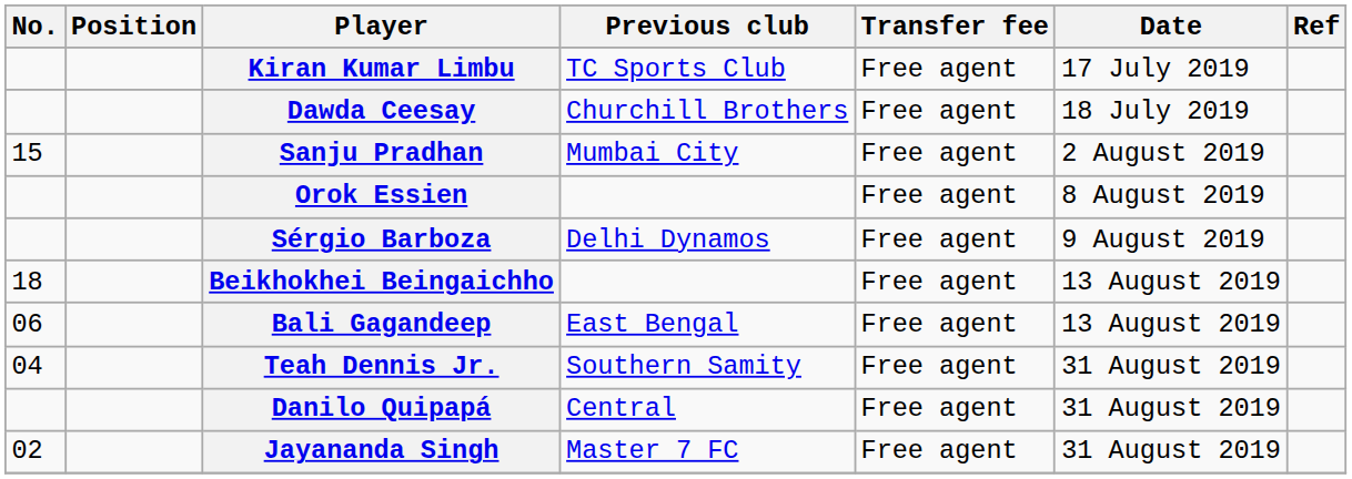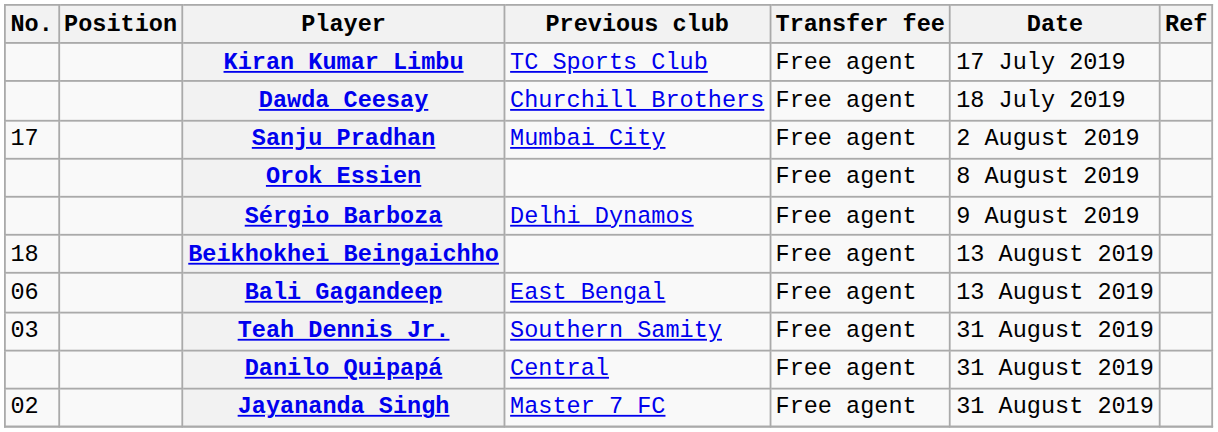 <table class="wikitable plainrowheaders" style="text-align:center; text-align:left">
 <tr>
 <th>No.</th>
 <th scope="col">Position</th>
 <th scope="col">Player</th>
 <th scope="col">Previous club</th>
 <th scope="col">Transfer fee</th>
 <th scope="col">Date</th>
 <th scope="col">Ref</th>
 </tr>
 <tr>
 <td></td>
 <td></td>
 <th scope="row"><a href='#'>Kiran Kumar Limbu</a></th>
 <td> <a href='#'>TC Sports Club</a></td>
 <td>Free agent</td>
 <td>17 July 2019</td>
 <td></td>
 </tr>
 <tr>
 <td></td>
 <td></td>
 <th scope="row"><a href='#'>Dawda Ceesay</a></th>
 <td> <a href='#'>Churchill Brothers</a></td>
 <td>Free agent</td>
 <td>18 July 2019</td>
 <td></td>
 </tr>
 <tr>
-<td>15</td>
+<td>17</td>
 <td></td>
 <th scope="row"><a href='#'>Sanju Pradhan</a></th>
 <td> <a href='#'>Mumbai City</a></td>
 <td>Free agent</td>
 <td>2 August 2019</td>
 <td></td>
 </tr>
 <tr>
 <td></td>
 <td></td>
 <th scope="row"><a href='#'>Orok Essien</a></th>
 <td></td>
 <td>Free agent</td>
 <td>8 August 2019</td>
 <td></td>
 </tr>
 <tr>
 <td></td>
 <td></td>
 <th scope="row"><a href='#'>Sérgio Barboza</a></th>
 <td> <a href='#'>Delhi Dynamos</a></td>
 <td>Free agent</td>
 <td>9 August 2019</td>
 <td></td>
 </tr>
 <tr>
 <td>18</td>
 <td></td>
 <th scope="row"><a href='#'>Beikhokhei Beingaichho</a></th>
 <td></td>
 <td>Free agent</td>
 <td>13 August 2019</td>
 <td></td>
 </tr>
 <tr>
 <td>06</td>
 <td></td>
 <th scope="row"><a href='#'>Bali Gagandeep</a></th>
 <td> <a href='#'>East Bengal</a></td>
 <td>Free agent</td>
 <td>13 August 2019</td>
 <td></td>
 </tr>
 <tr>
-<td>04</td>
+<td>03</td>
 <td></td>
 <th scope="row"><a href='#'>Teah Dennis Jr.</a></th>
 <td> <a href='#'>Southern Samity</a></td>
 <td>Free agent</td>
 <td>31 August 2019</td>
 <td></td>
 </tr>
 <tr>
 <td></td>
 <td></td>
 <th scope="row"> <a href='#'>Danilo Quipapá</a></th>
 <td> <a href='#'>Central</a></td>
 <td>Free agent</td>
 <td>31 August 2019</td>
 <td></td>
 </tr>
 <tr>
 <td>02</td>
 <td></td>
 <th scope="row"><a href='#'>Jayananda Singh</a></th>
 <td><a href='#'>Master 7 FC</a></td>
 <td>Free agent</td>
 <td>31 August 2019</td>
 <td></td>
 </tr>
 <tr>
 </tr>
 </table>
